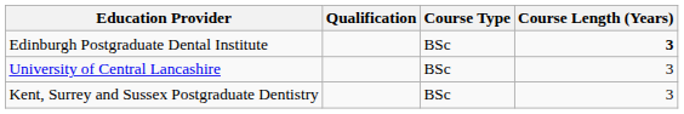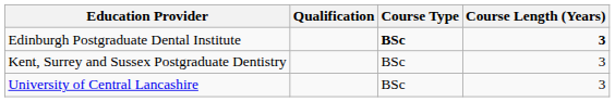 <table class="wikitable sortable plainrowheaders" style="text-align: right;">
 <tr>
 <th scope="col" data-sort-type="number">Education Provider</th>
 <th scope="col">Qualification</th>
 <th scope="col">Course Type</th>
 <th scope="col">Course Length (Years)</th>
 </tr>
 <tr>
 <td align=left>Edinburgh Postgraduate Dental Institute</td>
 <td align=left></td>
+<td align=left><strong>BSc</strong></td>
+<td align=centre><strong>3</strong></td>
+</tr>
+<tr>
+<td align=left>Kent, Surrey and Sussex Postgraduate Dentistry</td>
+<td align=left></td>
 <td align=left>BSc</td>
-<td align=centre><strong>3</strong></td>
+<td align=centre>3</td>
 </tr>
 <tr>
 <td align=left><a href='#'>University of Central Lancashire</a></td>
 <td align=left></td>
 <td align=left>BSc</td>
 <td align=centre>3</td>
 </tr>
-<tr>
-<td align=left>Kent, Surrey and Sussex Postgraduate Dentistry</td>
-<td align=left></td>
-<td align=left>BSc</td>
-<td align=centre>3</td>
-</tr>
 </table>
